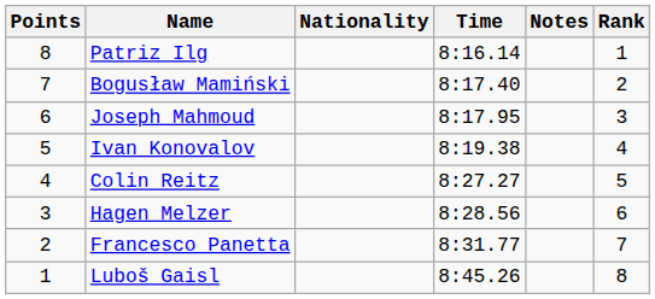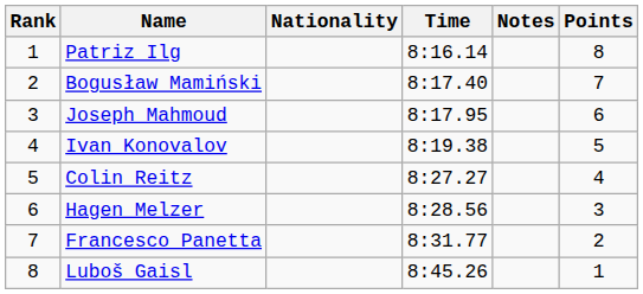 <table class="wikitable sortable" style="text-align:center">
 <tr>
-<th>Points</th>
+<th>Rank</th>
 <th>Name</th>
 <th>Nationality</th>
 <th>Time</th>
 <th>Notes</th>
-<th>Rank</th>
+<th>Points</th>
 </tr>
 <tr>
-<td>8</td>
+<td>1</td>
 <td align=left><a href='#'>Patriz Ilg</a></td>
 <td align=left></td>
 <td>8:16.14</td>
 <td></td>
-<td>1</td>
+<td>8</td>
 </tr>
 <tr>
-<td>7</td>
+<td>2</td>
 <td align=left><a href='#'>Bogusław Mamiński</a></td>
 <td align=left></td>
 <td>8:17.40</td>
 <td></td>
-<td>2</td>
+<td>7</td>
 </tr>
 <tr>
-<td>6</td>
+<td>3</td>
 <td align=left><a href='#'>Joseph Mahmoud</a></td>
 <td align=left></td>
 <td>8:17.95</td>
 <td></td>
-<td>3</td>
+<td>6</td>
 </tr>
 <tr>
-<td>5</td>
+<td>4</td>
 <td align=left><a href='#'>Ivan Konovalov</a></td>
 <td align=left></td>
 <td>8:19.38</td>
 <td></td>
-<td>4</td>
+<td>5</td>
 </tr>
 <tr>
-<td>4</td>
+<td>5</td>
 <td align=left><a href='#'>Colin Reitz</a></td>
 <td align=left></td>
 <td>8:27.27</td>
 <td></td>
-<td>5</td>
+<td>4</td>
 </tr>
 <tr>
-<td>3</td>
+<td>6</td>
 <td align=left><a href='#'>Hagen Melzer</a></td>
 <td align=left></td>
 <td>8:28.56</td>
 <td></td>
-<td>6</td>
+<td>3</td>
 </tr>
 <tr>
-<td>2</td>
+<td>7</td>
 <td align=left><a href='#'>Francesco Panetta</a></td>
 <td align=left></td>
 <td>8:31.77</td>
 <td></td>
-<td>7</td>
+<td>2</td>
 </tr>
 <tr>
-<td>1</td>
+<td>8</td>
 <td align=left><a href='#'>Luboš Gaisl</a></td>
 <td align=left></td>
 <td>8:45.26</td>
 <td></td>
-<td>8</td>
+<td>1</td>
 </tr>
 </table>
